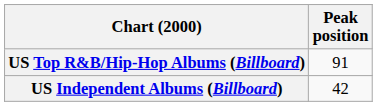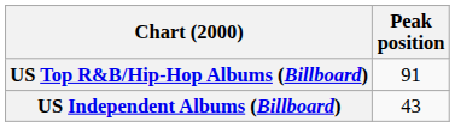 <table class="wikitable sortable plainrowheaders" style="text-align:center">
 <tr>
 <th scope="col">Chart (2000)</th>
 <th scope="col">Peak<br>position</th>
 </tr>
 <tr>
 <th scope="row">US <a href='#'>Top R&B/Hip-Hop Albums</a> (<em><a href='#'>Billboard</a></em>)</th>
 <td>91</td>
 </tr>
 <tr>
 <th scope="row">US <a href='#'>Independent Albums</a> (<em><a href='#'>Billboard</a></em>)</th>
-<td>42</td>
+<td>43</td>
 </tr>
 </table>
